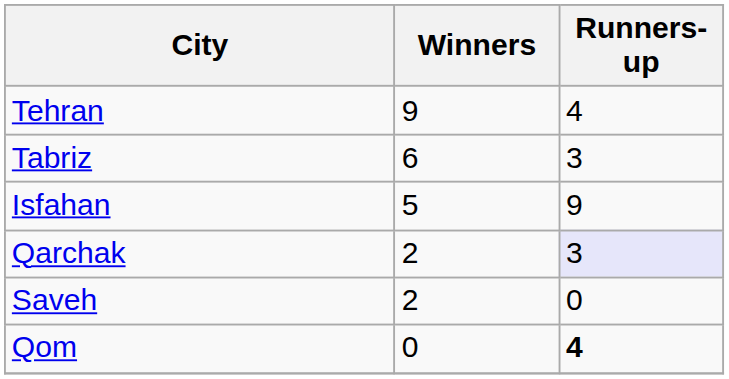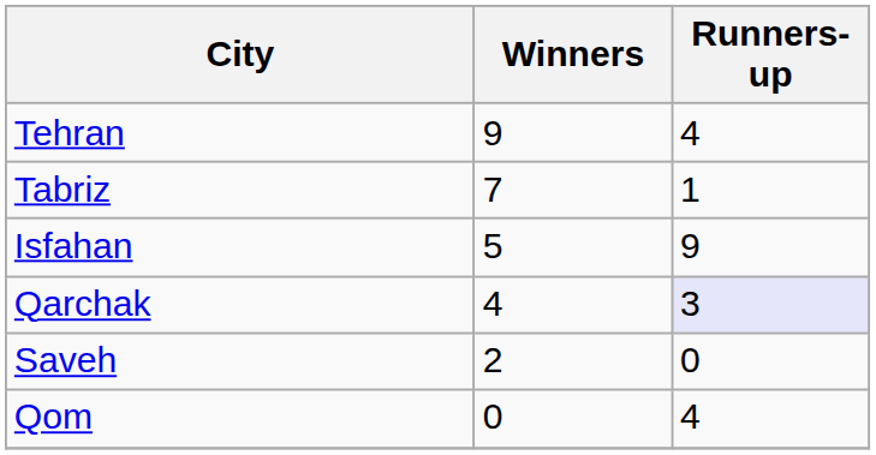 <table class="wikitable sortable">
 <tr>
 <th width=200>City</th>
 <th width=80>Winners</th>
 <th width=80>Runners-up</th>
 </tr>
 <tr>
 <td align=left><a href='#'>Tehran</a></td>
 <td>9</td>
 <td>4</td>
 </tr>
 <tr>
 <td align=left><a href='#'>Tabriz</a></td>
-<td>6</td>
-<td>3</td>
+<td>7</td>
+<td>1</td>
 </tr>
 <tr>
 <td align=left><a href='#'>Isfahan</a></td>
 <td>5</td>
 <td>9</td>
 </tr>
 <tr>
 <td align=left><a href='#'>Qarchak</a></td>
-<td>2</td>
+<td>4</td>
 <td style="background: lavender;">3</td>
 </tr>
 <tr>
 <td align=left><a href='#'>Saveh</a></td>
 <td>2</td>
 <td>0</td>
 </tr>
 <tr>
 <td align=left><a href='#'>Qom</a></td>
 <td>0</td>
-<td><strong>4</strong></td>
+<td>4</td>
 </tr>
 <tr>
 </tr>
 </table>
